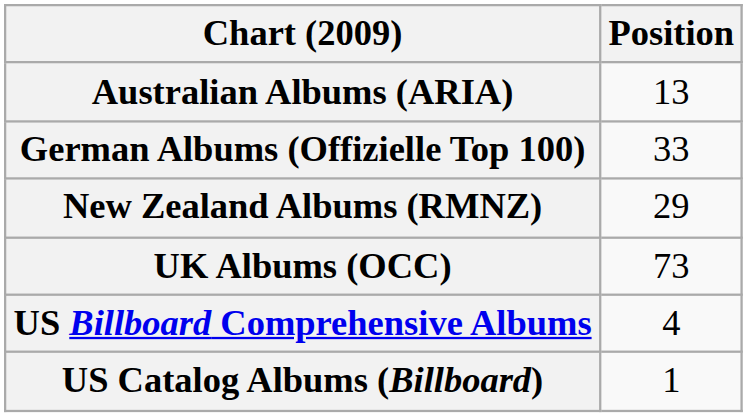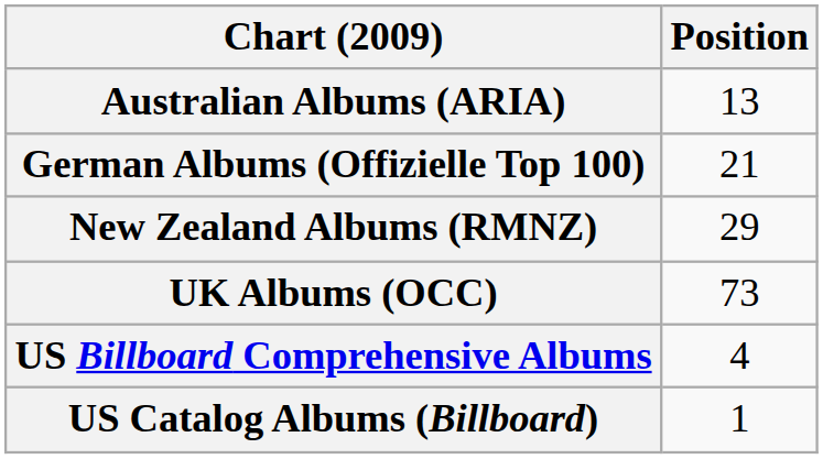 <table class="wikitable sortable plainrowheaders" style="text-align:center">
 <tr>
 <th>Chart (2009)</th>
 <th>Position</th>
 </tr>
 <tr>
 <th scope="row">Australian Albums (ARIA)</th>
 <td>13</td>
 </tr>
 <tr>
 <th scope="row">German Albums (Offizielle Top 100)</th>
-<td>33</td>
+<td>21</td>
 </tr>
 <tr>
 <th scope="row">New Zealand Albums (RMNZ)</th>
 <td>29</td>
 </tr>
 <tr>
 <th scope="row">UK Albums (OCC)</th>
 <td>73</td>
 </tr>
 <tr>
 <th scope="row">US <a href='#'><em>Billboard</em> Comprehensive Albums</a></th>
 <td>4</td>
 </tr>
 <tr>
 <th scope="row">US Catalog Albums (<em>Billboard</em>)</th>
 <td>1</td>
 </tr>
 </table>
